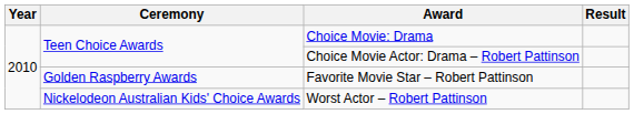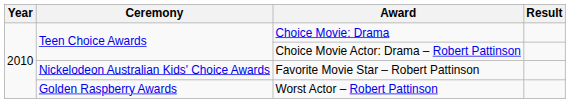 <table class="wikitable">
 <tr>
 <th>Year</th>
 <th>Ceremony</th>
 <th>Award</th>
 <th>Result</th>
 </tr>
 <tr>
 <td rowspan="4">2010</td>
 <td rowspan="2"><a href='#'>Teen Choice Awards</a></td>
 <td><a href='#'>Choice Movie: Drama</a></td>
 <td></td>
 </tr>
 <tr>
 <td>Choice Movie Actor: Drama – <a href='#'>Robert Pattinson</a></td>
 <td></td>
 </tr>
 <tr>
-<td rowspan="1"><a href='#'>Golden Raspberry Awards</a></td>
+<td rowspan="1"><a href='#'>Nickelodeon Australian Kids' Choice Awards</a></td>
 <td>Favorite Movie Star – Robert Pattinson</td>
 <td></td>
 </tr>
 <tr>
-<td rowspan="1"><a href='#'>Nickelodeon Australian Kids' Choice Awards</a></td>
+<td rowspan="1"><a href='#'>Golden Raspberry Awards</a></td>
 <td>Worst Actor – <a href='#'>Robert Pattinson</a></td>
 <td></td>
 </tr>
 </table>
